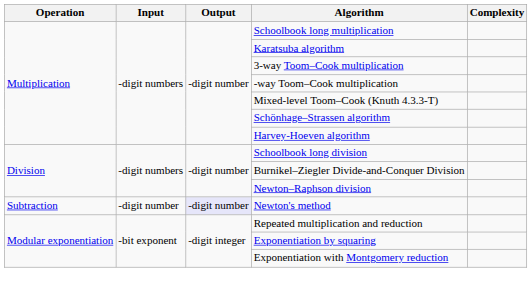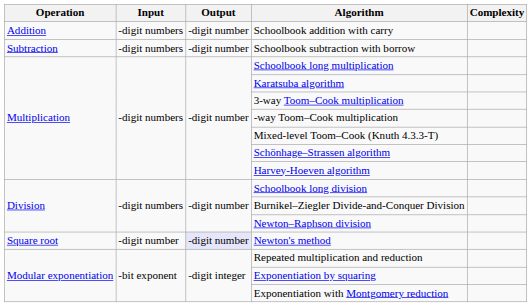 <table class="wikitable" style="width: auto">
 <tr>
 <th>Operation</th>
 <th>Input</th>
 <th>Output</th>
 <th>Algorithm</th>
 <th>Complexity</th>
+</tr>
+<tr>
+<td><a href='#'>Addition</a></td>
+<td>-digit numbers</td>
+<td>-digit number</td>
+<td>Schoolbook addition with carry</td>
+<td></td>
+</tr>
+<tr>
+<td><a href='#'>Subtraction</a></td>
+<td>-digit numbers</td>
+<td>-digit number</td>
+<td>Schoolbook subtraction with borrow</td>
+<td></td>
 </tr>
 <tr>
 <td rowspan=7><a href='#'>Multiplication</a></td>
 <td rowspan=7>-digit numbers<br></td>
 <td rowspan=7>-digit number</td>
 <td><a href='#'>Schoolbook long multiplication</a></td>
 <td></td>
 </tr>
 <tr>
 <td><a href='#'>Karatsuba algorithm</a></td>
 <td></td>
 </tr>
 <tr>
 <td>3-way <a href='#'>Toom–Cook multiplication</a></td>
 <td></td>
 </tr>
 <tr>
 <td>-way Toom–Cook multiplication</td>
 <td></td>
 </tr>
 <tr>
 <td>Mixed-level Toom–Cook (Knuth 4.3.3-T)</td>
 <td></td>
 </tr>
 <tr>
 <td><a href='#'>Schönhage–Strassen algorithm</a></td>
 <td></td>
 </tr>
 <tr>
 <td><a href='#'>Harvey-Hoeven algorithm</a></td>
 <td></td>
 </tr>
 <tr>
 <td rowspan=3><a href='#'>Division</a></td>
 <td rowspan=3>-digit numbers</td>
 <td rowspan=3>-digit number</td>
 <td><a href='#'>Schoolbook long division</a></td>
 <td></td>
 </tr>
 <tr>
 <td>Burnikel–Ziegler Divide-and-Conquer Division</td>
 <td></td>
 </tr>
 <tr>
 <td><a href='#'>Newton–Raphson division</a></td>
 <td></td>
 </tr>
 <tr>
-<td><a href='#'>Subtraction</a></td>
+<td><a href='#'>Square root</a></td>
 <td>-digit number</td>
 <td style="background: lavender;">-digit number</td>
 <td><a href='#'>Newton's method</a></td>
 <td></td>
 </tr>
 <tr>
 <td rowspan=3><a href='#'>Modular exponentiation</a></td>
 <td rowspan=3>-bit exponent</td>
 <td rowspan=3>-digit integer</td>
 <td>Repeated multiplication and reduction</td>
 <td></td>
 </tr>
 <tr>
 <td><a href='#'>Exponentiation by squaring</a></td>
 <td></td>
 </tr>
 <tr>
 <td>Exponentiation with <a href='#'>Montgomery reduction</a></td>
 <td></td>
 </tr>
 </table>
